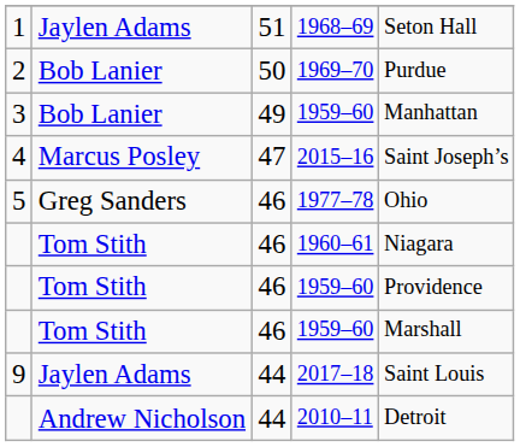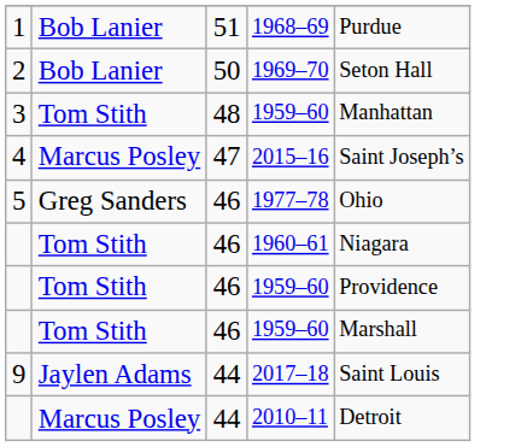 <table class="wikitable">
 <tr>
 </tr>
 <tr>
 <td>1</td>
-<td><a href='#'>Jaylen Adams</a></td>
+<td><a href='#'>Bob Lanier</a></td>
 <td>51</td>
 <td style="font-size:80%;"><a href='#'>1968–69</a></td>
-<td style="font-size:80%;">Seton Hall</td>
+<td style="font-size:80%;">Purdue</td>
 </tr>
 <tr>
 <td>2</td>
 <td><a href='#'>Bob Lanier</a></td>
 <td>50</td>
 <td style="font-size:80%;"><a href='#'>1969–70</a></td>
-<td style="font-size:80%;">Purdue</td>
+<td style="font-size:80%;">Seton Hall</td>
 </tr>
 <tr>
 <td>3</td>
-<td><a href='#'>Bob Lanier</a></td>
-<td>49</td>
+<td><a href='#'>Tom Stith</a></td>
+<td>48</td>
 <td style="font-size:80%;"><a href='#'>1959–60</a></td>
 <td style="font-size:80%;">Manhattan</td>
 </tr>
 <tr>
 <td>4</td>
 <td><a href='#'>Marcus Posley</a></td>
 <td>47</td>
 <td style="font-size:80%;"><a href='#'>2015–16</a></td>
 <td style="font-size:80%;">Saint Joseph’s</td>
 </tr>
 <tr>
 <td>5</td>
 <td>Greg Sanders</td>
 <td>46</td>
 <td style="font-size:80%;"><a href='#'>1977–78</a></td>
 <td style="font-size:80%;">Ohio</td>
 </tr>
 <tr>
 <td></td>
 <td><a href='#'>Tom Stith</a></td>
 <td>46</td>
 <td style="font-size:80%;"><a href='#'>1960–61</a></td>
 <td style="font-size:80%;">Niagara</td>
 </tr>
 <tr>
 <td></td>
 <td><a href='#'>Tom Stith</a></td>
 <td>46</td>
 <td style="font-size:80%;"><a href='#'>1959–60</a></td>
 <td style="font-size:80%;">Providence</td>
 </tr>
 <tr>
 <td></td>
 <td><a href='#'>Tom Stith</a></td>
 <td>46</td>
 <td style="font-size:80%;"><a href='#'>1959–60</a></td>
 <td style="font-size:80%;">Marshall</td>
 </tr>
 <tr>
 <td>9</td>
 <td><a href='#'>Jaylen Adams</a></td>
 <td>44</td>
 <td style="font-size:80%;"><a href='#'>2017–18</a></td>
 <td style="font-size:80%;">Saint Louis</td>
 </tr>
 <tr>
 <td></td>
-<td><a href='#'>Andrew Nicholson</a></td>
+<td><a href='#'>Marcus Posley</a></td>
 <td>44</td>
 <td style="font-size:80%;"><a href='#'>2010–11</a></td>
 <td style="font-size:80%;">Detroit</td>
 </tr>
 </table>
